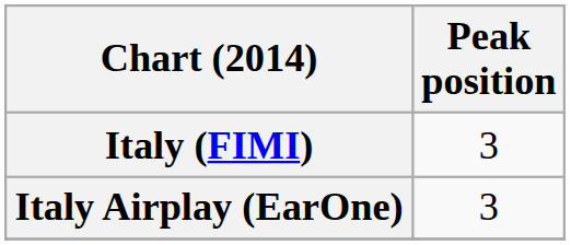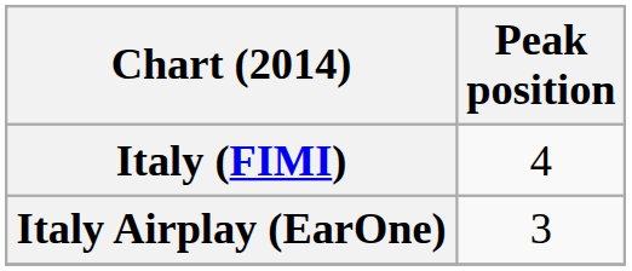 <table class="wikitable sortable plainrowheaders" style="text-align:center;">
 <tr>
 <th>Chart (2014)</th>
 <th>Peak<br>position</th>
 </tr>
 <tr>
 <th scope="row">Italy (<a href='#'>FIMI</a>)</th>
-<td>3</td>
+<td>4</td>
 </tr>
 <tr>
 <th scope="row">Italy Airplay (EarOne)</th>
 <td>3</td>
 </tr>
 <tr>
 </tr>
 </table>
